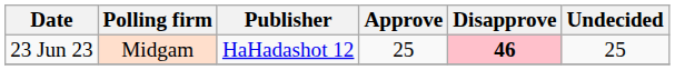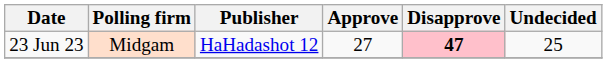 <table class="wikitable sortable" style="text-align:center; font-size:90%; line-height:13px">
 <tr>
 <th>Date</th>
 <th>Polling firm</th>
 <th>Publisher</th>
 <th>Approve</th>
 <th>Disapprove</th>
 <th>Undecided</th>
 </tr>
 <tr>
 <td data-sort-value=2023-06-23>23 Jun 23</td>
 <td style=background:#FFDFCC>Midgam</td>
 <td><a href='#'>HaHadashot 12</a></td>
-<td>25</td>
-<td style=background:pink><strong>46</strong></td>
+<td>27</td>
+<td style=background:pink><strong>47</strong></td>
 <td>25</td>
 </tr>
 <tr>
 </tr>
 </table>
